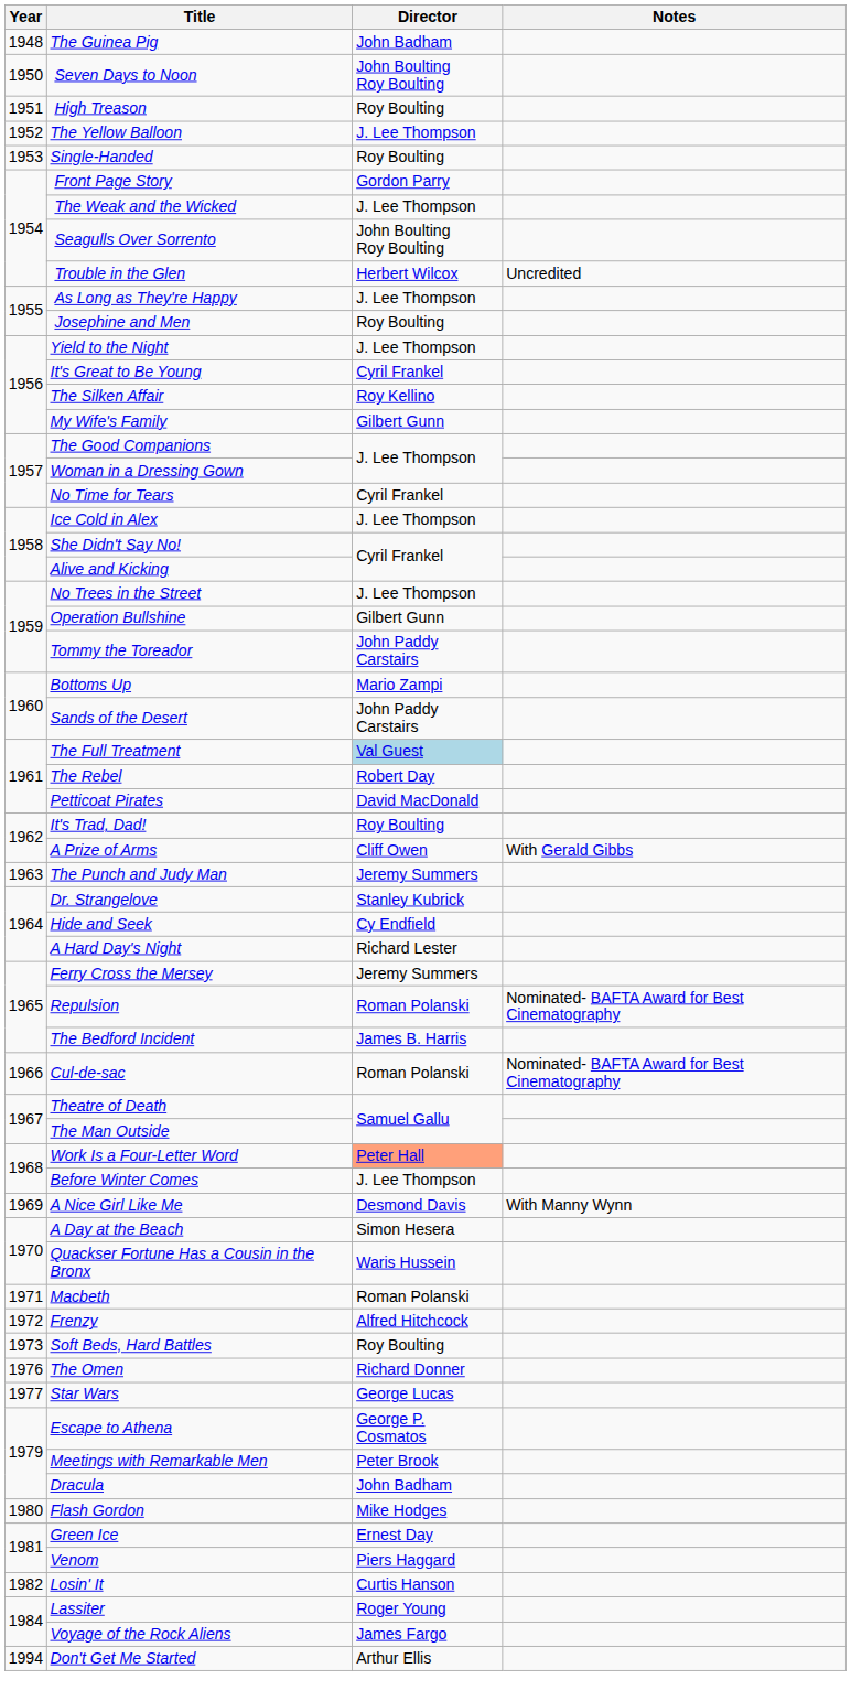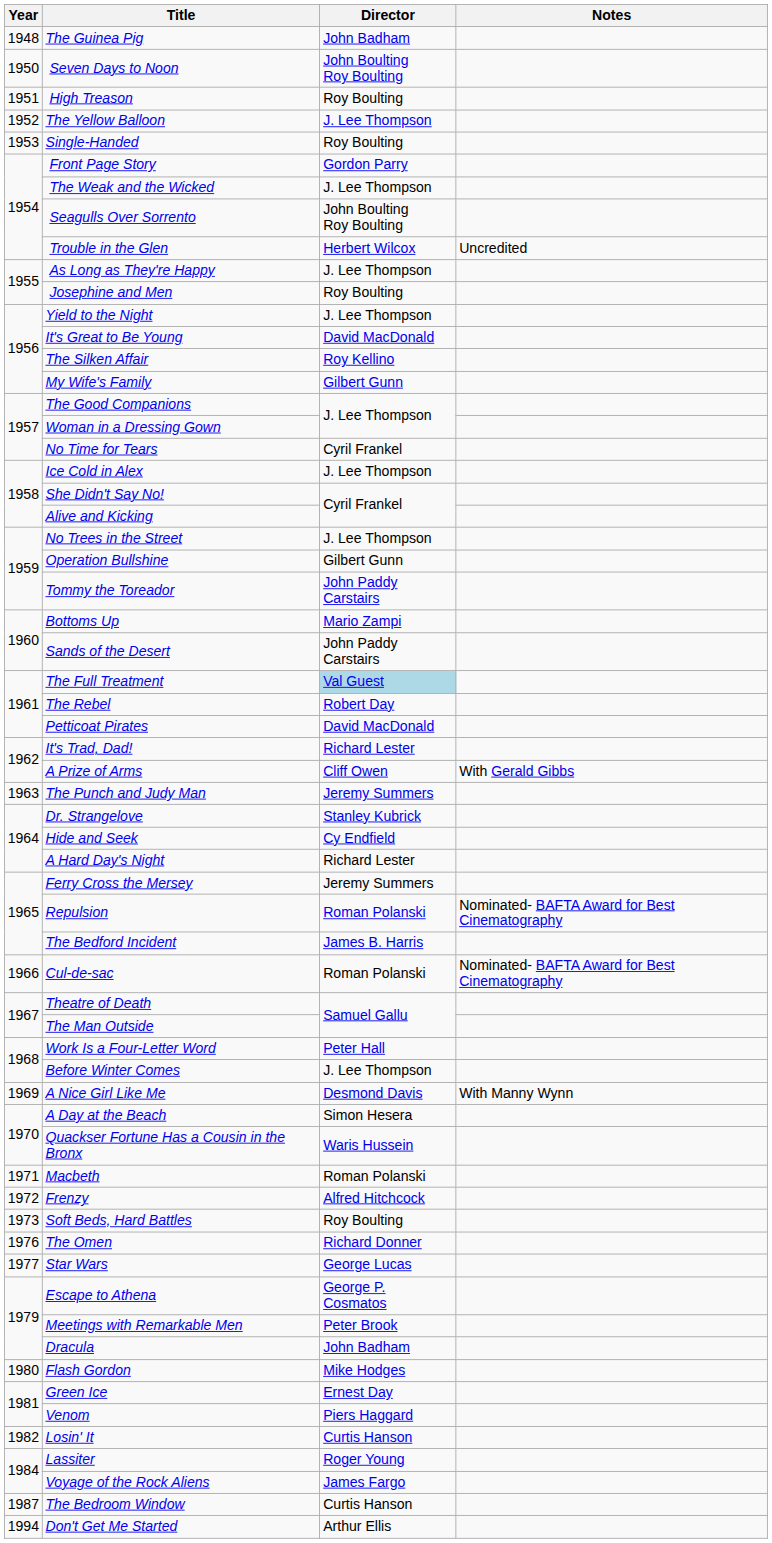 <table class="wikitable">
 <tr>
 <th>Year</th>
 <th>Title</th>
 <th>Director</th>
 <th>Notes</th>
 </tr>
 <tr>
 <td>1948</td>
 <td><em><a href='#'>The Guinea Pig</a></em></td>
 <td><a href='#'>John Badham</a></td>
 <td></td>
 </tr>
 <tr>
 <td>1950</td>
 <td> <em><a href='#'>Seven Days to Noon</a></em></td>
 <td><a href='#'>John Boulting<br>Roy Boulting</a></td>
 <td></td>
 </tr>
 <tr>
 <td>1951</td>
 <td> <em><a href='#'>High Treason</a></em></td>
 <td>Roy Boulting</td>
 <td></td>
 </tr>
 <tr>
 <td>1952</td>
 <td><em><a href='#'>The Yellow Balloon</a></em></td>
 <td><a href='#'>J. Lee Thompson</a></td>
 <td></td>
 </tr>
 <tr>
 <td>1953</td>
 <td><em><a href='#'>Single-Handed</a></em></td>
 <td>Roy Boulting</td>
 <td></td>
 </tr>
 <tr>
 <td rowspan=4>1954</td>
 <td> <em><a href='#'>Front Page Story</a></em></td>
 <td><a href='#'>Gordon Parry</a></td>
 <td></td>
 </tr>
 <tr>
 <td> <em><a href='#'>The Weak and the Wicked</a></em></td>
 <td>J. Lee Thompson</td>
 <td></td>
 </tr>
 <tr>
 <td> <em><a href='#'>Seagulls Over Sorrento</a></em></td>
 <td>John Boulting<br>Roy Boulting</td>
 <td></td>
 </tr>
 <tr>
 <td> <em><a href='#'>Trouble in the Glen</a></em></td>
 <td><a href='#'>Herbert Wilcox</a></td>
 <td>Uncredited</td>
 </tr>
 <tr>
 <td rowspan=2>1955</td>
 <td> <em><a href='#'>As Long as They're Happy</a></em></td>
 <td>J. Lee Thompson</td>
 <td></td>
 </tr>
 <tr>
 <td> <em><a href='#'>Josephine and Men</a></em></td>
 <td>Roy Boulting</td>
 <td></td>
 </tr>
 <tr>
 <td rowspan=4>1956</td>
 <td><em><a href='#'>Yield to the Night</a></em></td>
 <td>J. Lee Thompson</td>
 <td></td>
 </tr>
 <tr>
 <td><em><a href='#'>It's Great to Be Young</a></em></td>
-<td><a href='#'>Cyril Frankel</a></td>
+<td><a href='#'>David MacDonald</a></td>
 <td></td>
 </tr>
 <tr>
 <td><em><a href='#'>The Silken Affair</a></em></td>
 <td><a href='#'>Roy Kellino</a></td>
 <td></td>
 </tr>
 <tr>
 <td><em><a href='#'>My Wife's Family</a></em></td>
 <td><a href='#'>Gilbert Gunn</a></td>
 <td></td>
 </tr>
 <tr>
 <td rowspan=3>1957</td>
 <td><em><a href='#'>The Good Companions</a></em></td>
 <td rowspan=2>J. Lee Thompson</td>
 <td></td>
 </tr>
 <tr>
 <td><em><a href='#'>Woman in a Dressing Gown</a></em></td>
 <td></td>
 </tr>
 <tr>
 <td><em><a href='#'>No Time for Tears</a></em></td>
 <td>Cyril Frankel</td>
 <td></td>
 </tr>
 <tr>
 <td rowspan=3>1958</td>
 <td><em><a href='#'>Ice Cold in Alex</a></em></td>
 <td>J. Lee Thompson</td>
 <td></td>
 </tr>
 <tr>
 <td><em><a href='#'>She Didn't Say No!</a></em></td>
 <td rowspan=2>Cyril Frankel</td>
 <td></td>
 </tr>
 <tr>
 <td><em><a href='#'>Alive and Kicking</a></em></td>
 <td></td>
 </tr>
 <tr>
 <td rowspan=3>1959</td>
 <td><em><a href='#'>No Trees in the Street</a></em></td>
 <td>J. Lee Thompson</td>
 <td></td>
 </tr>
 <tr>
 <td><em><a href='#'>Operation Bullshine</a></em></td>
 <td>Gilbert Gunn</td>
 <td></td>
 </tr>
 <tr>
 <td><em><a href='#'>Tommy the Toreador</a></em></td>
 <td><a href='#'>John Paddy Carstairs</a></td>
 <td></td>
 </tr>
 <tr>
 <td rowspan=2>1960</td>
 <td><em><a href='#'>Bottoms Up</a></em></td>
 <td><a href='#'>Mario Zampi</a></td>
 <td></td>
 </tr>
 <tr>
 <td><em><a href='#'>Sands of the Desert</a></em></td>
 <td>John Paddy Carstairs</td>
 <td></td>
 </tr>
 <tr>
 <td rowspan=3>1961</td>
 <td><em><a href='#'>The Full Treatment</a></em></td>
 <td style="background: lightblue;"><a href='#'>Val Guest</a></td>
 <td></td>
 </tr>
 <tr>
 <td><em><a href='#'>The Rebel</a></em></td>
 <td><a href='#'>Robert Day</a></td>
 <td></td>
 </tr>
 <tr>
 <td><em><a href='#'>Petticoat Pirates</a></em></td>
 <td><a href='#'>David MacDonald</a></td>
 <td></td>
 </tr>
 <tr>
 <td rowspan=2>1962</td>
 <td><em><a href='#'>It's Trad, Dad!</a></em></td>
-<td><a href='#'>Roy Boulting</a></td>
+<td><a href='#'>Richard Lester</a></td>
 <td></td>
 </tr>
 <tr>
 <td><em><a href='#'>A Prize of Arms</a></em></td>
 <td><a href='#'>Cliff Owen</a></td>
 <td>With <a href='#'>Gerald Gibbs</a></td>
 </tr>
 <tr>
 <td>1963</td>
 <td><em><a href='#'>The Punch and Judy Man</a></em></td>
 <td><a href='#'>Jeremy Summers</a></td>
 <td></td>
 </tr>
 <tr>
 <td rowspan=3>1964</td>
 <td><em><a href='#'>Dr. Strangelove</a></em></td>
 <td><a href='#'>Stanley Kubrick</a></td>
 <td></td>
 </tr>
 <tr>
 <td><em><a href='#'>Hide and Seek</a></em></td>
 <td><a href='#'>Cy Endfield</a></td>
 <td></td>
 </tr>
 <tr>
 <td><em><a href='#'>A Hard Day's Night</a></em></td>
 <td>Richard Lester</td>
 <td></td>
 </tr>
 <tr>
 <td rowspan=3>1965</td>
 <td><em><a href='#'>Ferry Cross the Mersey</a></em></td>
 <td>Jeremy Summers</td>
 <td></td>
 </tr>
 <tr>
 <td><em><a href='#'>Repulsion</a></em></td>
 <td><a href='#'>Roman Polanski</a></td>
 <td>Nominated- <a href='#'>BAFTA Award for Best Cinematography</a></td>
 </tr>
 <tr>
 <td><em><a href='#'>The Bedford Incident</a></em></td>
 <td><a href='#'>James B. Harris</a></td>
 <td></td>
 </tr>
 <tr>
 <td>1966</td>
 <td><em><a href='#'>Cul-de-sac</a></em></td>
 <td>Roman Polanski</td>
 <td>Nominated- <a href='#'>BAFTA Award for Best Cinematography</a></td>
 </tr>
 <tr>
 <td rowspan=2>1967</td>
 <td><em><a href='#'>Theatre of Death</a></em></td>
 <td rowspan=2><a href='#'>Samuel Gallu</a></td>
 <td></td>
 </tr>
 <tr>
 <td><em><a href='#'>The Man Outside</a></em></td>
 <td></td>
 </tr>
 <tr>
 <td rowspan=2>1968</td>
 <td><em><a href='#'>Work Is a Four-Letter Word</a></em></td>
-<td style="background: lightsalmon;"><a href='#'>Peter Hall</a></td>
+<td><a href='#'>Peter Hall</a></td>
 <td></td>
 </tr>
 <tr>
 <td><em><a href='#'>Before Winter Comes</a></em></td>
 <td>J. Lee Thompson</td>
 <td></td>
 </tr>
 <tr>
 <td>1969</td>
 <td><em><a href='#'>A Nice Girl Like Me</a></em></td>
 <td><a href='#'>Desmond Davis</a></td>
 <td>With Manny Wynn</td>
 </tr>
 <tr>
 <td rowspan=2>1970</td>
 <td><em><a href='#'>A Day at the Beach</a></em></td>
 <td>Simon Hesera</td>
 <td></td>
 </tr>
 <tr>
 <td><em><a href='#'>Quackser Fortune Has a Cousin in the Bronx</a></em></td>
 <td><a href='#'>Waris Hussein</a></td>
 <td></td>
 </tr>
 <tr>
 <td>1971</td>
 <td><em><a href='#'>Macbeth</a></em></td>
 <td>Roman Polanski</td>
 <td></td>
 </tr>
 <tr>
 <td>1972</td>
 <td><em><a href='#'>Frenzy</a></em></td>
 <td><a href='#'>Alfred Hitchcock</a></td>
 <td></td>
 </tr>
 <tr>
 <td>1973</td>
 <td><em><a href='#'>Soft Beds, Hard Battles</a></em></td>
 <td>Roy Boulting</td>
 <td></td>
 </tr>
 <tr>
 <td>1976</td>
 <td><em><a href='#'>The Omen</a></em></td>
 <td><a href='#'>Richard Donner</a></td>
 <td></td>
 </tr>
 <tr>
 <td>1977</td>
 <td><em><a href='#'>Star Wars</a></em></td>
 <td><a href='#'>George Lucas</a></td>
 <td></td>
 </tr>
 <tr>
 <td rowspan=3>1979</td>
 <td><em><a href='#'>Escape to Athena</a></em></td>
 <td><a href='#'>George P. Cosmatos</a></td>
 <td></td>
 </tr>
 <tr>
 <td><em><a href='#'>Meetings with Remarkable Men</a></em></td>
 <td><a href='#'>Peter Brook</a></td>
 <td></td>
 </tr>
 <tr>
 <td><em><a href='#'>Dracula</a></em></td>
 <td><a href='#'>John Badham</a></td>
 <td></td>
 </tr>
 <tr>
 <td>1980</td>
 <td><em><a href='#'>Flash Gordon</a></em></td>
 <td><a href='#'>Mike Hodges</a></td>
 <td></td>
 </tr>
 <tr>
 <td rowspan=2>1981</td>
 <td><em><a href='#'>Green Ice</a></em></td>
 <td><a href='#'>Ernest Day</a></td>
 <td></td>
 </tr>
 <tr>
 <td><em><a href='#'>Venom</a></em></td>
 <td><a href='#'>Piers Haggard</a></td>
 <td></td>
 </tr>
 <tr>
 <td>1982</td>
 <td><em><a href='#'>Losin' It</a></em></td>
 <td><a href='#'>Curtis Hanson</a></td>
 <td></td>
 </tr>
 <tr>
 <td rowspan=2>1984</td>
 <td><em><a href='#'>Lassiter</a></em></td>
 <td><a href='#'>Roger Young</a></td>
 </tr>
 <tr>
 <td><em><a href='#'>Voyage of the Rock Aliens</a></em></td>
 <td><a href='#'>James Fargo</a></td>
 <td></td>
 </tr>
 <tr>
+<td>1987</td>
+<td><em><a href='#'>The Bedroom Window</a></em></td>
+<td>Curtis Hanson</td>
+<td></td>
+</tr>
+<tr>
 <td>1994</td>
 <td><em><a href='#'>Don't Get Me Started</a></em></td>
 <td>Arthur Ellis</td>
 <td></td>
 </tr>
 </table>
